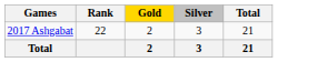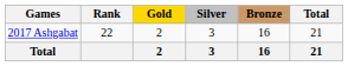 <table class="wikitable sortable" style="margin-top:0; text-align:center;">
 <tr>
 <th>Games</th>
 <th style="width:4em;">Rank</th>
 <td style="background:gold; width:4em;"><strong>Gold</strong></td>
 <td style="background:silver; width:4em;"><strong>Silver</strong></td>
+<td style="background:#c96; width:4em;"><strong>Bronze</strong></td>
 <th style="width:4em;">Total</th>
 </tr>
 <tr>
 <td align=left><a href='#'>2017 Ashgabat</a></td>
 <td>22</td>
 <td>2</td>
 <td>3</td>
+<td>16</td>
 <td>21</td>
 </tr>
 <tr>
 <th>Total</th>
 <th></th>
 <th>2</th>
 <th>3</th>
+<th>16</th>
 <th>21</th>
 </tr>
 </table>
